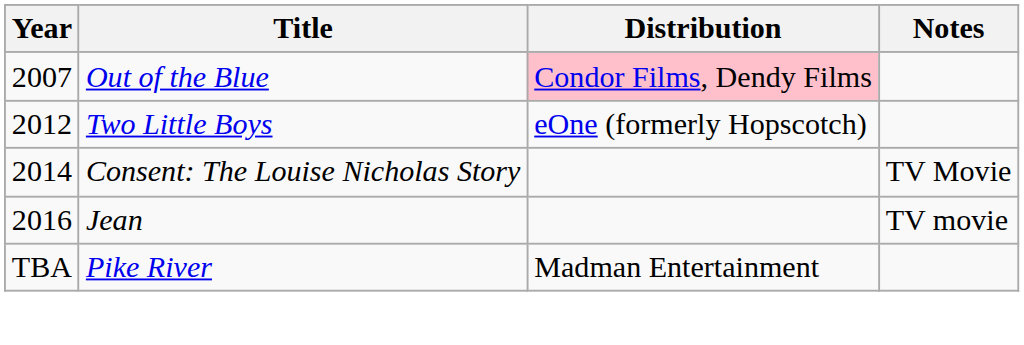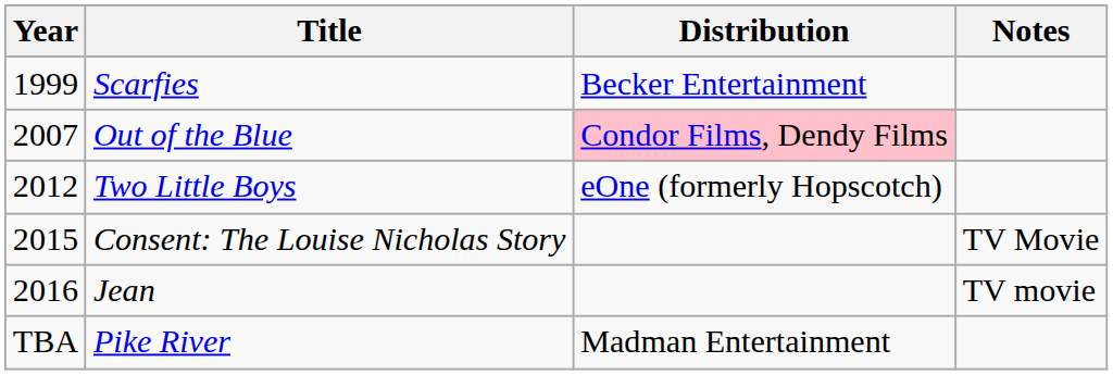 <table class="wikitable">
 <tr>
 <th>Year</th>
 <th>Title</th>
 <th>Distribution</th>
 <th>Notes</th>
+</tr>
+<tr>
+<td>1999</td>
+<td><em><a href='#'>Scarfies</a></em></td>
+<td><a href='#'>Becker Entertainment</a></td>
+<td></td>
 </tr>
 <tr>
 <td>2007</td>
 <td><em><a href='#'>Out of the Blue</a></em></td>
 <td style="background: pink;"><a href='#'>Condor Films</a>, Dendy Films</td>
 <td></td>
 </tr>
 <tr>
 <td>2012</td>
 <td><em><a href='#'>Two Little Boys</a></em></td>
 <td><a href='#'>eOne</a> (formerly Hopscotch)</td>
 <td></td>
 </tr>
 <tr>
-<td>2014</td>
+<td>2015</td>
 <td><em>Consent: The Louise Nicholas Story</em></td>
 <td></td>
 <td>TV Movie</td>
 </tr>
 <tr>
 <td>2016</td>
 <td><em>Jean</em></td>
 <td></td>
 <td>TV movie</td>
 </tr>
 <tr>
 <td>TBA</td>
 <td><em><a href='#'>Pike River</a></em></td>
 <td>Madman Entertainment</td>
 <td></td>
 </tr>
 </table>
